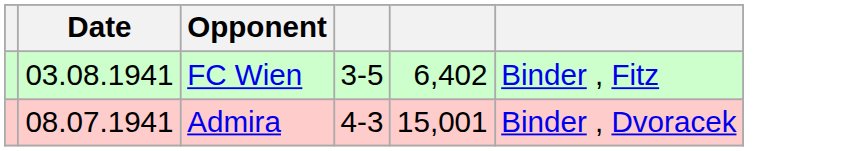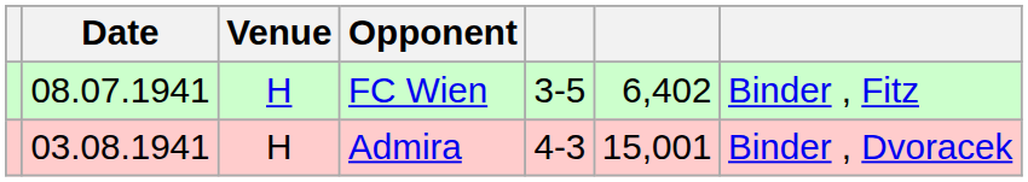 <table class="wikitable" Style="text-align: center">
 <tr>
 <th></th>
 <th>Date</th>
+<th>Venue</th>
 <th>Opponent</th>
 <th></th>
 <th></th>
 <th></th>
 </tr>
 <tr style="background:#cfc">
 <td></td>
-<td>03.08.1941</td>
+<td>08.07.1941</td>
+<td><a href='#'>H</a></td>
 <td align="left"><a href='#'>FC Wien</a></td>
 <td>3-5</td>
 <td align="right">6,402</td>
 <td align="left"><a href='#'>Binder</a>   , <a href='#'>Fitz</a> </td>
 </tr>
 <tr style="background:#fcc">
 <td></td>
-<td>08.07.1941</td>
+<td>03.08.1941</td>
+<td>H</td>
 <td align="left"><a href='#'>Admira</a></td>
 <td>4-3</td>
 <td align="right">15,001</td>
 <td align="left"><a href='#'>Binder</a>  , <a href='#'>Dvoracek</a> </td>
 </tr>
 </table>
